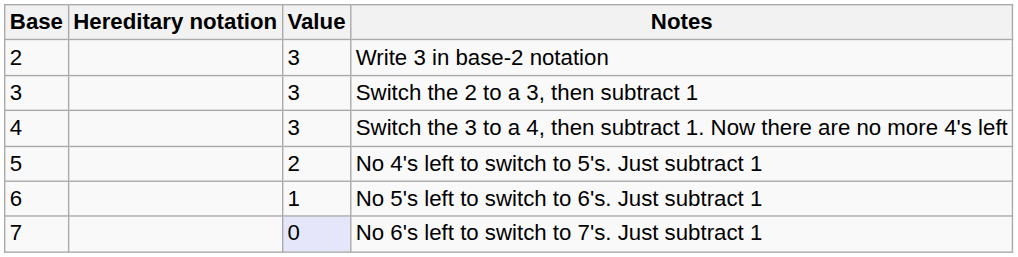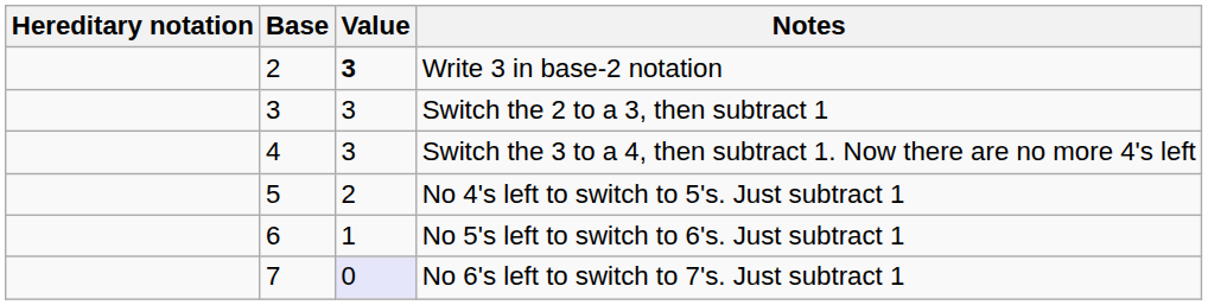 <table class="wikitable" border="1">
 <tr>
+<th>Hereditary notation</th>
 <th>Base</th>
-<th>Hereditary notation</th>
 <th>Value</th>
 <th>Notes</th>
 </tr>
 <tr>
+<td></td>
 <td>2</td>
-<td></td>
-<td>3</td>
+<td><strong>3</strong></td>
 <td>Write 3 in base-2 notation</td>
 </tr>
 <tr>
+<td></td>
 <td>3</td>
-<td></td>
 <td>3</td>
 <td>Switch the 2 to a 3, then subtract 1</td>
 </tr>
 <tr>
+<td></td>
 <td>4</td>
-<td></td>
 <td>3</td>
 <td>Switch the 3 to a 4, then subtract 1. Now there are no more 4's left</td>
 </tr>
 <tr>
+<td></td>
 <td>5</td>
-<td></td>
 <td>2</td>
 <td>No 4's left to switch to 5's. Just subtract 1</td>
 </tr>
 <tr>
+<td></td>
 <td>6</td>
-<td></td>
 <td>1</td>
 <td>No 5's left to switch to 6's. Just subtract 1</td>
 </tr>
 <tr>
+<td></td>
 <td>7</td>
-<td></td>
 <td style="background: lavender;">0</td>
 <td>No 6's left to switch to 7's. Just subtract 1</td>
 </tr>
 </table>
